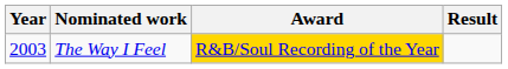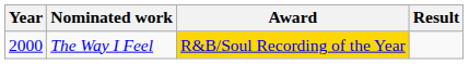 <table class="wikitable">
 <tr>
 <th>Year</th>
 <th>Nominated work</th>
 <th>Award</th>
 <th>Result</th>
 </tr>
 <tr>
-<td align=center><a href='#'>2003</a></td>
+<td align=center><a href='#'>2000</a></td>
 <td><em><a href='#'>The Way I Feel</a></em></td>
 <td style="background: gold;"><a href='#'>R&B/Soul Recording of the Year</a></td>
 <td></td>
 </tr>
 </table>
